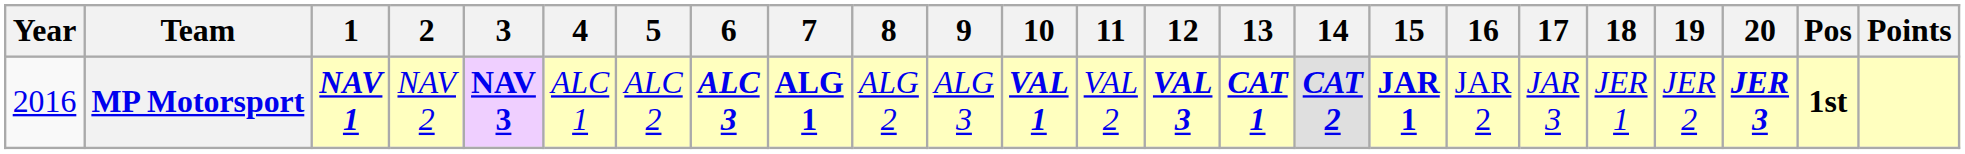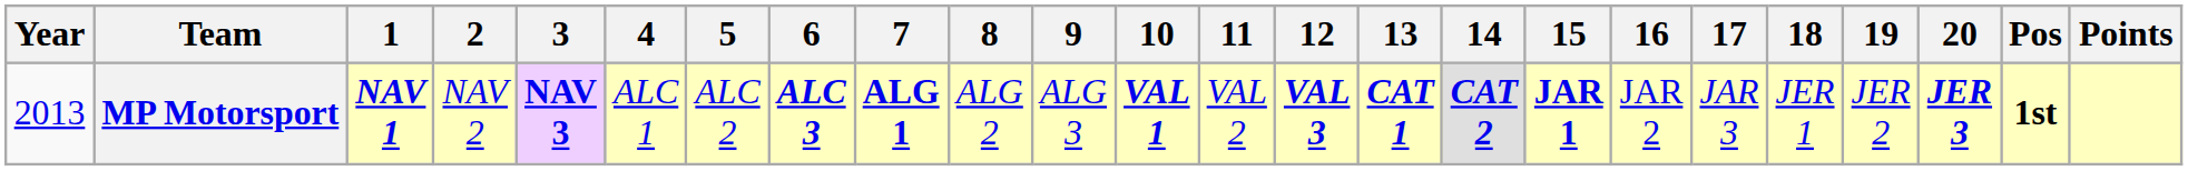 <table class="wikitable" style="text-align:center; font-size:85%">
 <tr>
 <th>Year</th>
 <th>Team</th>
 <th>1</th>
 <th>2</th>
 <th>3</th>
 <th>4</th>
 <th>5</th>
 <th>6</th>
 <th>7</th>
 <th>8</th>
 <th>9</th>
 <th>10</th>
 <th>11</th>
 <th>12</th>
 <th>13</th>
 <th>14</th>
 <th>15</th>
 <th>16</th>
 <th>17</th>
 <th>18</th>
 <th>19</th>
 <th>20</th>
 <th>Pos</th>
 <th>Points</th>
 </tr>
 <tr>
-<td><a href='#'>2016</a></td>
+<td><a href='#'>2013</a></td>
 <th nowrap><a href='#'>MP Motorsport</a></th>
 <td style="background:#FFFFBF;"><strong><em><a href='#'>NAV<br>1</a></em></strong><br></td>
 <td style="background:#FFFFBF;"><em><a href='#'>NAV<br>2</a></em><br></td>
 <td style="background:#EFCFFF;"><strong><a href='#'>NAV<br>3</a><br></strong></td>
 <td style="background:#FFFFBF;"><em><a href='#'>ALC<br>1</a></em><br></td>
 <td style="background:#FFFFBF;"><em><a href='#'>ALC<br>2</a></em><br></td>
 <td style="background:#FFFFBF;"><strong><em><a href='#'>ALC<br>3</a></em></strong><br></td>
 <td style="background:#FFFFBF;"><strong><a href='#'>ALG<br>1</a></strong><br></td>
 <td style="background:#FFFFBF;"><em><a href='#'>ALG<br>2</a></em><br></td>
 <td style="background:#FFFFBF;"><em><a href='#'>ALG<br>3</a></em><br></td>
 <td style="background:#FFFFBF;"><strong><em><a href='#'>VAL<br>1</a></em></strong><br></td>
 <td style="background:#FFFFBF;"><em><a href='#'>VAL<br>2</a></em><br></td>
 <td style="background:#FFFFBF;"><strong><em><a href='#'>VAL<br>3</a></em></strong><br></td>
 <td style="background:#FFFFBF;"><strong><em><a href='#'>CAT<br>1</a></em></strong><br></td>
 <td style="background:#DFDFDF;"><strong><em><a href='#'>CAT<br>2</a></em></strong><br></td>
 <td style="background:#FFFFBF;"><strong><a href='#'>JAR<br>1</a></strong><br></td>
 <td style="background:#FFFFBF;"><a href='#'>JAR<br>2</a><br></td>
 <td style="background:#FFFFBF;"><em><a href='#'>JAR<br>3</a></em><br></td>
 <td style="background:#FFFFBF;"><em><a href='#'>JER<br>1</a></em><br></td>
 <td style="background:#FFFFBF;"><em><a href='#'>JER<br>2</a></em><br></td>
 <td style="background:#FFFFBF;"><strong><em><a href='#'>JER<br>3</a></em></strong><br></td>
 <th style="background:#FFFFBF;">1st</th>
 <th style="background:#FFFFBF;"></th>
 </tr>
 </table>
